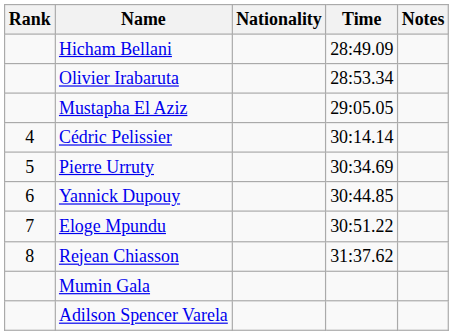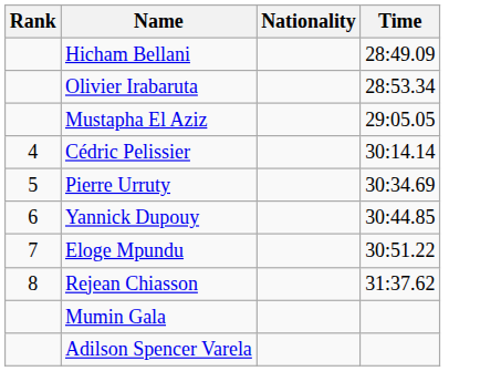 <table class="wikitable sortable" style="text-align:center;font-size:95%">
 <tr>
 <th>Rank</th>
 <th>Name</th>
 <th>Nationality</th>
 <th>Time</th>
-<th>Notes</th>
 </tr>
 <tr>
 <td></td>
 <td align=left><a href='#'>Hicham Bellani</a></td>
 <td align=left></td>
 <td>28:49.09</td>
-<td></td>
 </tr>
 <tr>
 <td></td>
 <td align=left><a href='#'>Olivier Irabaruta</a></td>
 <td align=left></td>
 <td>28:53.34</td>
-<td></td>
 </tr>
 <tr>
 <td></td>
 <td align=left><a href='#'>Mustapha El Aziz</a></td>
 <td align=left></td>
 <td>29:05.05</td>
-<td></td>
 </tr>
 <tr>
 <td>4</td>
 <td align=left><a href='#'>Cédric Pelissier</a></td>
 <td align=left></td>
 <td>30:14.14</td>
-<td></td>
 </tr>
 <tr>
 <td>5</td>
 <td align=left><a href='#'>Pierre Urruty</a></td>
 <td align=left></td>
 <td>30:34.69</td>
-<td></td>
 </tr>
 <tr>
 <td>6</td>
 <td align=left><a href='#'>Yannick Dupouy</a></td>
 <td align=left></td>
 <td>30:44.85</td>
-<td></td>
 </tr>
 <tr>
 <td>7</td>
 <td align=left><a href='#'>Eloge Mpundu</a></td>
 <td align=left></td>
 <td>30:51.22</td>
-<td></td>
 </tr>
 <tr>
 <td>8</td>
 <td align=left><a href='#'>Rejean Chiasson</a></td>
 <td align=left></td>
 <td>31:37.62</td>
-<td></td>
 </tr>
 <tr>
 <td></td>
 <td align=left><a href='#'>Mumin Gala</a></td>
 <td align=left></td>
-<td></td>
 <td></td>
 </tr>
 <tr>
 <td></td>
 <td align=left><a href='#'>Adilson Spencer Varela</a></td>
 <td align=left></td>
 <td></td>
-<td></td>
 </tr>
 </table>
